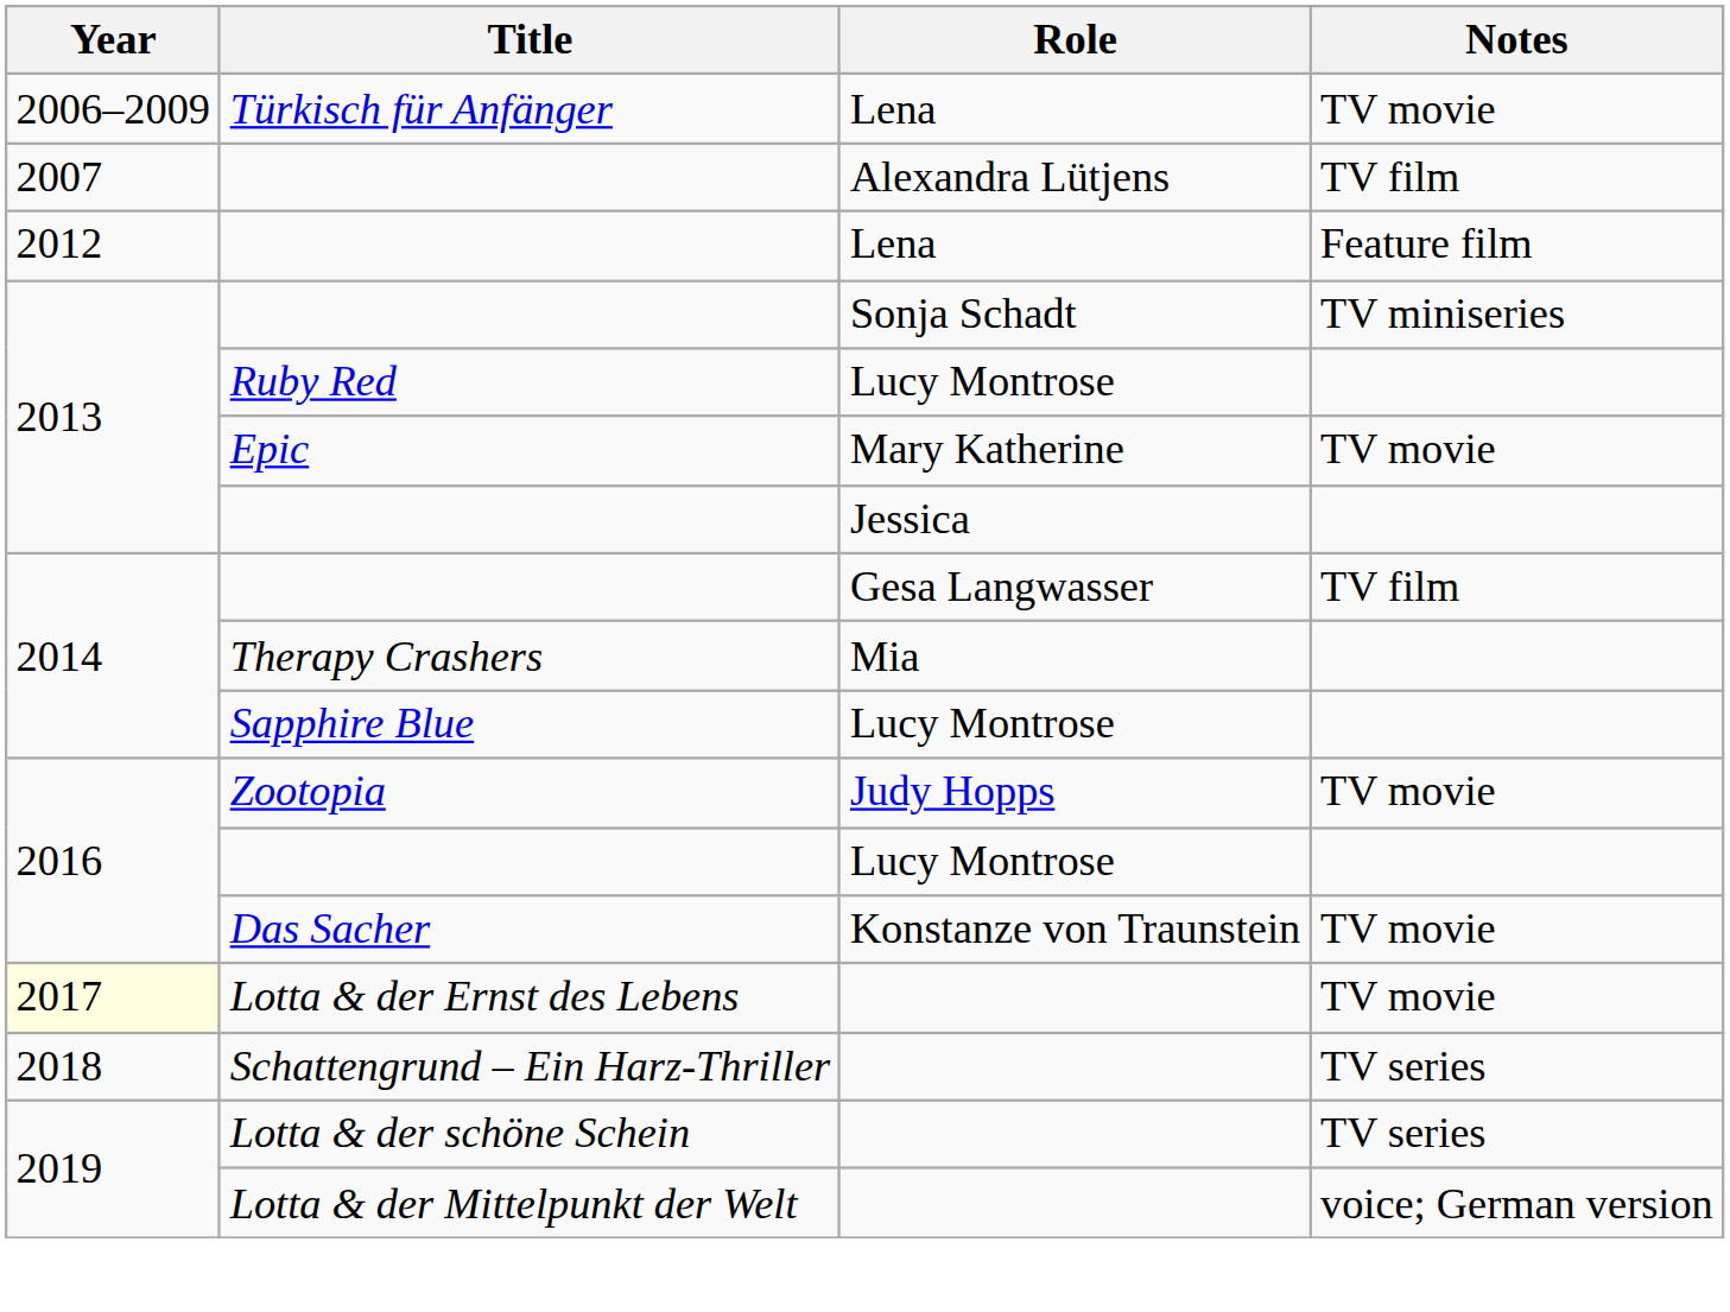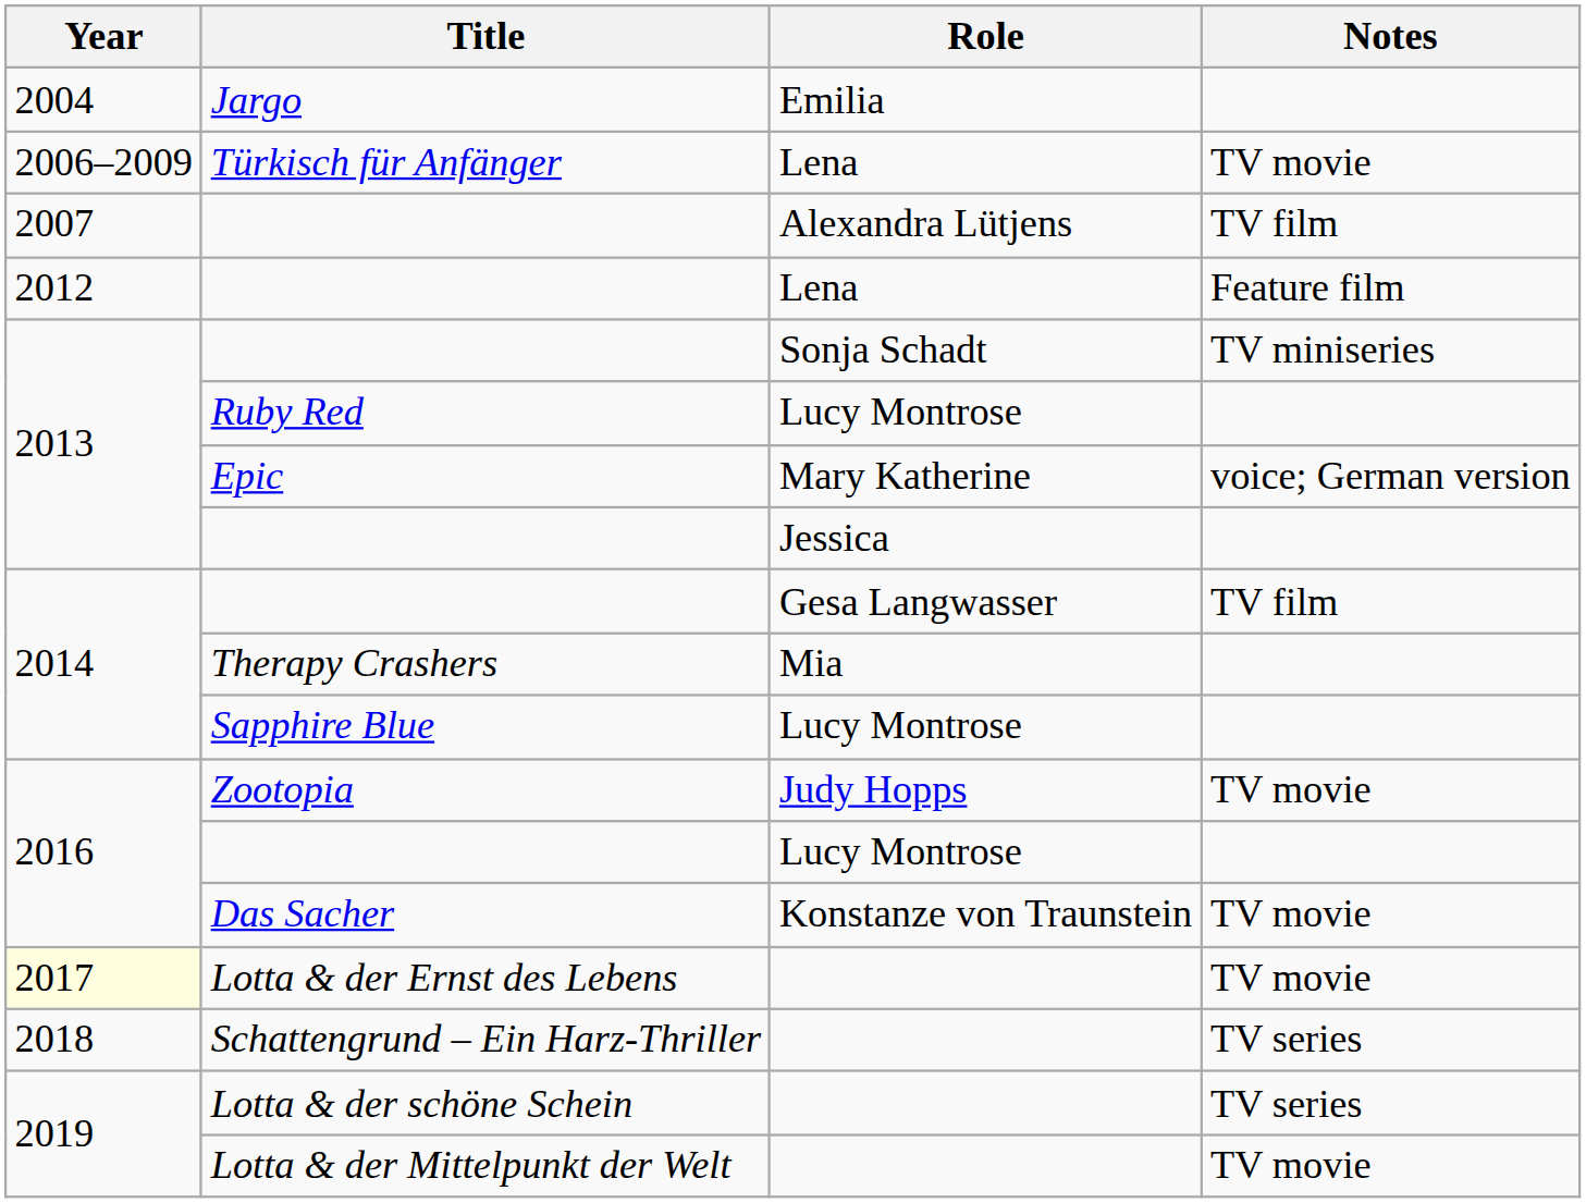 <table class="wikitable sortable">
 <tr>
 <th>Year</th>
 <th>Title</th>
 <th>Role</th>
 <th class="unsortable">Notes</th>
+</tr>
+<tr>
+<td>2004</td>
+<td><em><a href='#'>Jargo</a></em></td>
+<td>Emilia</td>
+<td></td>
 </tr>
 <tr>
 <td>2006–2009</td>
 <td><em><a href='#'>Türkisch für Anfänger</a></em></td>
 <td>Lena</td>
 <td>TV movie</td>
 </tr>
 <tr>
 <td>2007</td>
 <td><em></em></td>
 <td>Alexandra Lütjens</td>
 <td>TV film</td>
 </tr>
 <tr>
 <td>2012</td>
 <td><em></em></td>
 <td>Lena</td>
 <td>Feature film</td>
 </tr>
 <tr>
 <td rowspan=4>2013</td>
 <td><em></em></td>
 <td>Sonja Schadt</td>
 <td>TV miniseries</td>
 </tr>
 <tr>
 <td><em><a href='#'>Ruby Red</a></em></td>
 <td>Lucy Montrose</td>
 <td></td>
 </tr>
 <tr>
 <td><em><a href='#'>Epic</a></em></td>
 <td>Mary Katherine</td>
-<td>TV movie</td>
+<td>voice; German version</td>
 </tr>
 <tr>
 <td><em></em></td>
 <td>Jessica</td>
 <td></td>
 </tr>
 <tr>
 <td rowspan=3>2014</td>
 <td><em></em></td>
 <td>Gesa Langwasser</td>
 <td>TV film</td>
 </tr>
 <tr>
 <td><em>Therapy Crashers</em></td>
 <td>Mia</td>
 <td></td>
 </tr>
 <tr>
 <td><em><a href='#'>Sapphire Blue</a></em></td>
 <td>Lucy Montrose</td>
 <td></td>
 </tr>
 <tr>
 <td rowspan=3>2016</td>
 <td><em><a href='#'>Zootopia</a></em></td>
 <td><a href='#'>Judy Hopps</a></td>
 <td>TV movie</td>
 </tr>
 <tr>
 <td><em></em></td>
 <td>Lucy Montrose</td>
 <td></td>
 </tr>
 <tr>
 <td><em><a href='#'>Das Sacher</a></em></td>
 <td>Konstanze von Traunstein</td>
 <td>TV movie</td>
 </tr>
 <tr>
 <td style="background: lightyellow;">2017</td>
 <td><em>Lotta & der Ernst des Lebens</em></td>
 <td></td>
 <td>TV movie</td>
 </tr>
 <tr>
 <td>2018</td>
 <td><em>Schattengrund – Ein Harz-Thriller</em></td>
 <td></td>
 <td>TV series</td>
 </tr>
 <tr>
 <td rowspan=2>2019</td>
 <td><em>Lotta & der schöne Schein</em></td>
 <td></td>
 <td>TV series</td>
 </tr>
 <tr>
 <td><em>Lotta & der Mittelpunkt der Welt</em></td>
 <td></td>
-<td>voice; German version</td>
+<td>TV movie</td>
 </tr>
 </table>
